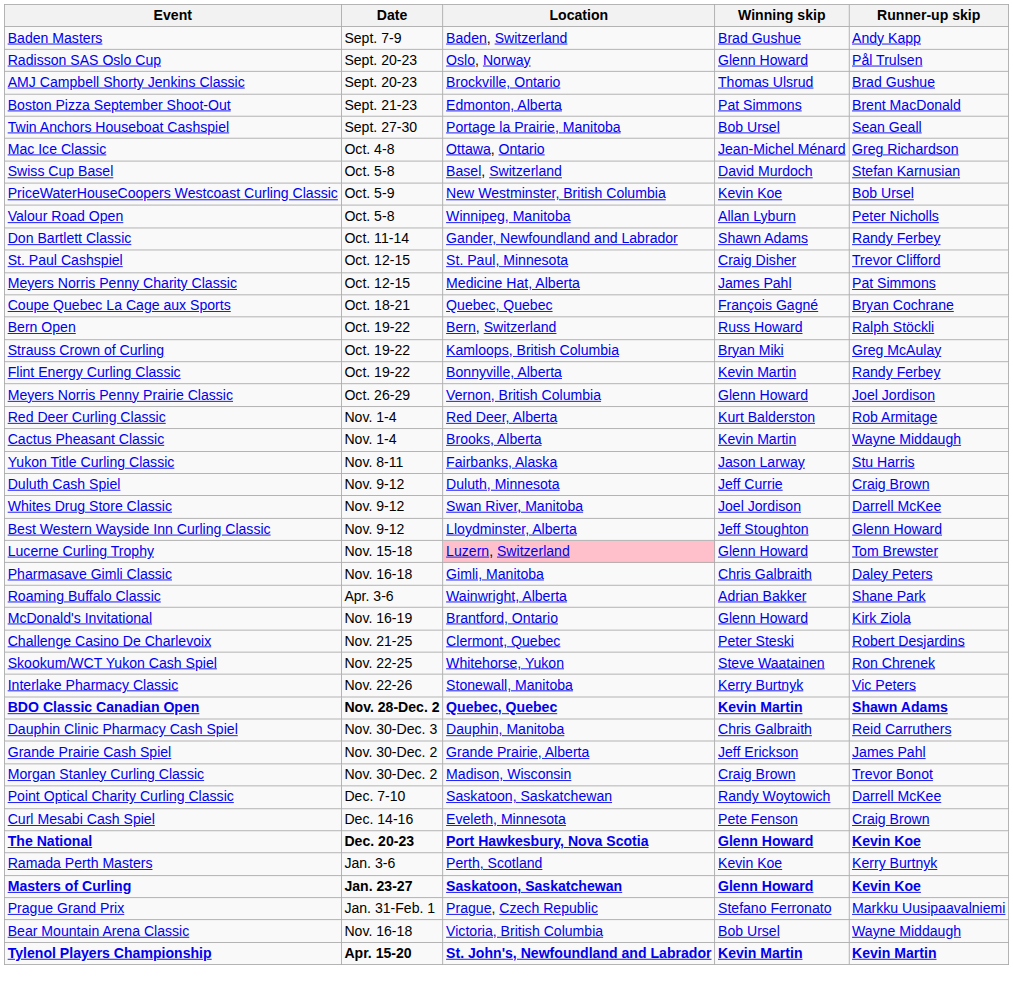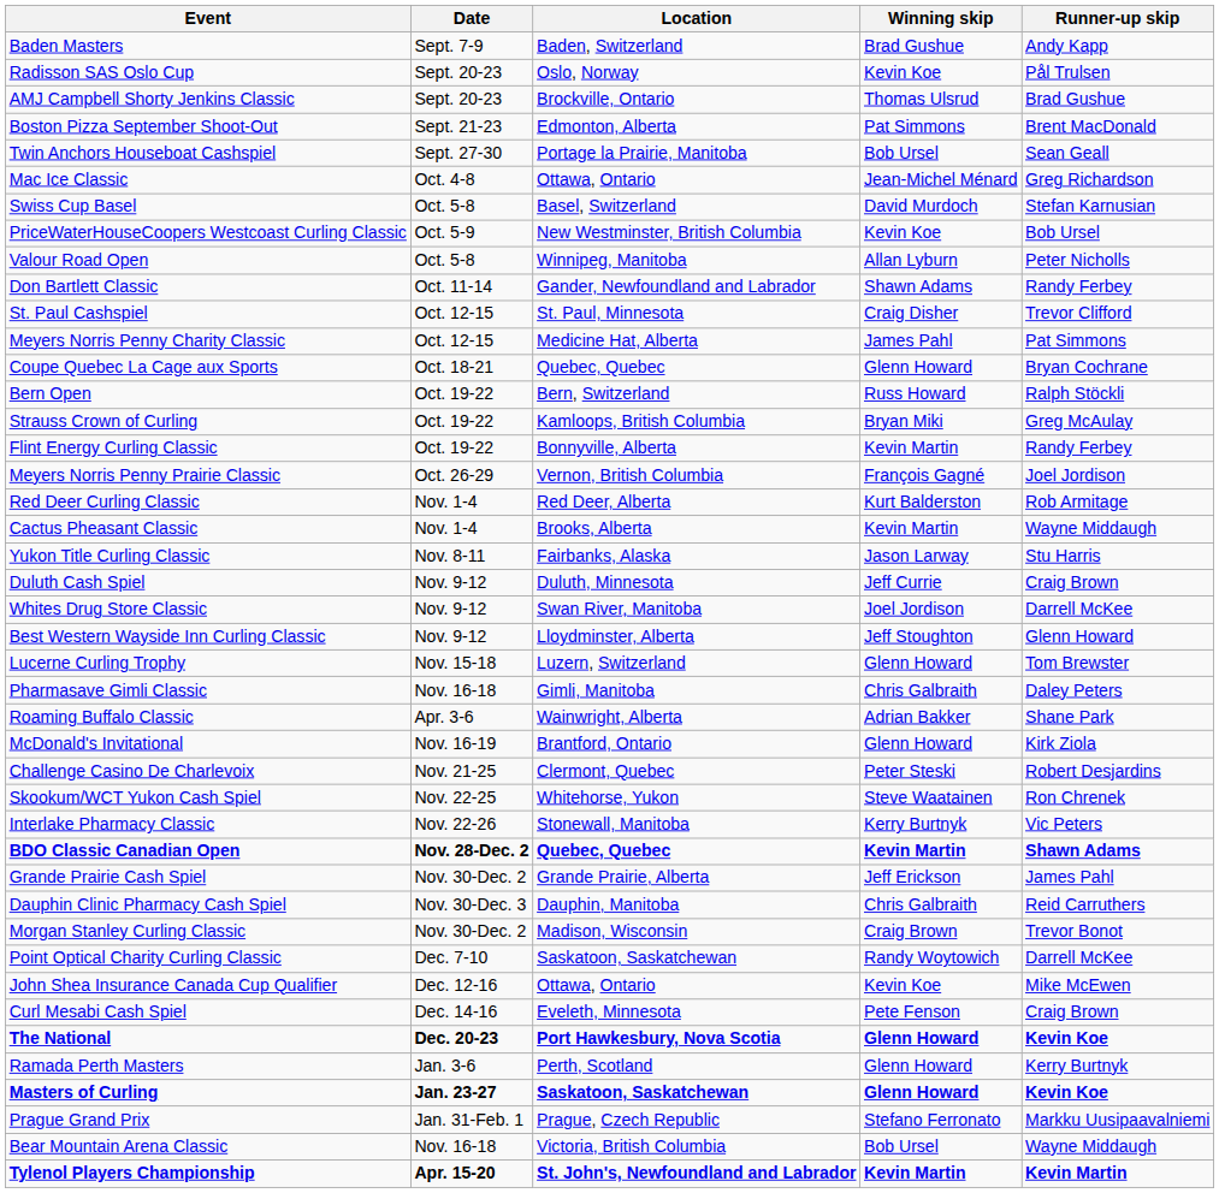 <table class="wikitable">
 <tr>
 <th>Event</th>
 <th>Date</th>
 <th>Location</th>
 <th>Winning skip</th>
 <th>Runner-up skip</th>
 </tr>
 <tr>
 <td><a href='#'>Baden Masters</a></td>
 <td>Sept. 7-9</td>
 <td><a href='#'>Baden</a>, <a href='#'>Switzerland</a></td>
 <td> <a href='#'>Brad Gushue</a></td>
 <td> <a href='#'>Andy Kapp</a></td>
 </tr>
 <tr>
 <td><a href='#'>Radisson SAS Oslo Cup</a></td>
 <td>Sept. 20-23</td>
 <td><a href='#'>Oslo</a>, <a href='#'>Norway</a></td>
-<td> <a href='#'>Glenn Howard</a></td>
+<td> <a href='#'>Kevin Koe</a></td>
 <td> <a href='#'>Pål Trulsen</a></td>
 </tr>
 <tr>
 <td><a href='#'>AMJ Campbell Shorty Jenkins Classic</a></td>
 <td>Sept. 20-23</td>
 <td><a href='#'>Brockville, Ontario</a></td>
 <td> <a href='#'>Thomas Ulsrud</a></td>
 <td> <a href='#'>Brad Gushue</a></td>
 </tr>
 <tr>
 <td><a href='#'>Boston Pizza September Shoot-Out</a></td>
 <td>Sept. 21-23</td>
 <td><a href='#'>Edmonton, Alberta</a></td>
 <td> <a href='#'>Pat Simmons</a></td>
 <td> <a href='#'>Brent MacDonald</a></td>
 </tr>
 <tr>
 <td><a href='#'>Twin Anchors Houseboat Cashspiel</a></td>
 <td>Sept. 27-30</td>
 <td><a href='#'>Portage la Prairie, Manitoba</a></td>
 <td> <a href='#'>Bob Ursel</a></td>
 <td> <a href='#'>Sean Geall</a></td>
 </tr>
 <tr>
 <td><a href='#'>Mac Ice Classic</a></td>
 <td>Oct. 4-8</td>
 <td><a href='#'>Ottawa</a>, <a href='#'>Ontario</a></td>
 <td> <a href='#'>Jean-Michel Ménard</a></td>
 <td> <a href='#'>Greg Richardson</a></td>
 </tr>
 <tr>
 <td><a href='#'>Swiss Cup Basel</a></td>
 <td>Oct. 5-8</td>
 <td><a href='#'>Basel</a>, <a href='#'>Switzerland</a></td>
 <td> <a href='#'>David Murdoch</a></td>
 <td> <a href='#'>Stefan Karnusian</a></td>
 </tr>
 <tr>
 <td><a href='#'>PriceWaterHouseCoopers Westcoast Curling Classic</a></td>
 <td>Oct. 5-9</td>
 <td><a href='#'>New Westminster, British Columbia</a></td>
 <td> <a href='#'>Kevin Koe</a></td>
 <td> <a href='#'>Bob Ursel</a></td>
 </tr>
 <tr>
 <td><a href='#'>Valour Road Open</a></td>
 <td>Oct. 5-8</td>
 <td><a href='#'>Winnipeg, Manitoba</a></td>
 <td> <a href='#'>Allan Lyburn</a></td>
 <td> <a href='#'>Peter Nicholls</a></td>
 </tr>
 <tr>
 <td><a href='#'>Don Bartlett Classic</a></td>
 <td>Oct. 11-14</td>
 <td><a href='#'>Gander, Newfoundland and Labrador</a></td>
 <td> <a href='#'>Shawn Adams</a></td>
 <td> <a href='#'>Randy Ferbey</a></td>
 </tr>
 <tr>
 <td><a href='#'>St. Paul Cashspiel</a></td>
 <td>Oct. 12-15</td>
 <td><a href='#'>St. Paul, Minnesota</a></td>
 <td> <a href='#'>Craig Disher</a></td>
 <td> <a href='#'>Trevor Clifford</a></td>
 </tr>
 <tr>
 <td><a href='#'>Meyers Norris Penny Charity Classic</a></td>
 <td>Oct. 12-15</td>
 <td><a href='#'>Medicine Hat, Alberta</a></td>
 <td> <a href='#'>James Pahl</a></td>
 <td> <a href='#'>Pat Simmons</a></td>
 </tr>
 <tr>
 <td><a href='#'>Coupe Quebec La Cage aux Sports</a></td>
 <td>Oct. 18-21</td>
 <td><a href='#'>Quebec, Quebec</a></td>
-<td> <a href='#'>François Gagné</a></td>
+<td> <a href='#'>Glenn Howard</a></td>
 <td> <a href='#'>Bryan Cochrane</a></td>
 </tr>
 <tr>
 <td><a href='#'>Bern Open</a></td>
 <td>Oct. 19-22</td>
 <td><a href='#'>Bern</a>, <a href='#'>Switzerland</a></td>
 <td> <a href='#'>Russ Howard</a></td>
 <td> <a href='#'>Ralph Stöckli</a></td>
 </tr>
 <tr>
 <td><a href='#'>Strauss Crown of Curling</a></td>
 <td>Oct. 19-22</td>
 <td><a href='#'>Kamloops, British Columbia</a></td>
 <td> <a href='#'>Bryan Miki</a></td>
 <td> <a href='#'>Greg McAulay</a></td>
 </tr>
 <tr>
 <td><a href='#'>Flint Energy Curling Classic</a></td>
 <td>Oct. 19-22</td>
 <td><a href='#'>Bonnyville, Alberta</a></td>
 <td>  <a href='#'>Kevin Martin</a></td>
 <td> <a href='#'>Randy Ferbey</a></td>
 </tr>
 <tr>
 <td><a href='#'>Meyers Norris Penny Prairie Classic</a></td>
 <td>Oct. 26-29</td>
 <td><a href='#'>Vernon, British Columbia</a></td>
-<td> <a href='#'>Glenn Howard</a></td>
+<td> <a href='#'>François Gagné</a></td>
 <td> <a href='#'>Joel Jordison</a></td>
 </tr>
 <tr>
 <td><a href='#'>Red Deer Curling Classic</a></td>
 <td>Nov. 1-4</td>
 <td><a href='#'>Red Deer, Alberta</a></td>
 <td> <a href='#'>Kurt Balderston</a></td>
 <td> <a href='#'>Rob Armitage</a></td>
 </tr>
 <tr>
 <td><a href='#'>Cactus Pheasant Classic</a></td>
 <td>Nov. 1-4</td>
 <td><a href='#'>Brooks, Alberta</a></td>
 <td> <a href='#'>Kevin Martin</a></td>
 <td> <a href='#'>Wayne Middaugh</a></td>
 </tr>
 <tr>
 <td><a href='#'>Yukon Title Curling Classic</a></td>
 <td>Nov. 8-11</td>
 <td><a href='#'>Fairbanks, Alaska</a></td>
 <td> <a href='#'>Jason Larway</a></td>
 <td> <a href='#'>Stu Harris</a></td>
 </tr>
 <tr>
 <td><a href='#'>Duluth Cash Spiel</a></td>
 <td>Nov. 9-12</td>
 <td><a href='#'>Duluth, Minnesota</a></td>
 <td> <a href='#'>Jeff Currie</a></td>
 <td> <a href='#'>Craig Brown</a></td>
 </tr>
 <tr>
 <td><a href='#'>Whites Drug Store Classic</a></td>
 <td>Nov. 9-12</td>
 <td><a href='#'>Swan River, Manitoba</a></td>
 <td> <a href='#'>Joel Jordison</a></td>
 <td> <a href='#'>Darrell McKee</a></td>
 </tr>
 <tr>
 <td><a href='#'>Best Western Wayside Inn Curling Classic</a></td>
 <td>Nov. 9-12</td>
 <td><a href='#'>Lloydminster, Alberta</a></td>
 <td> <a href='#'>Jeff Stoughton</a></td>
 <td> <a href='#'>Glenn Howard</a></td>
 </tr>
 <tr>
 <td><a href='#'>Lucerne Curling Trophy</a></td>
 <td>Nov. 15-18</td>
-<td style="background: pink;"><a href='#'>Luzern</a>, <a href='#'>Switzerland</a></td>
+<td><a href='#'>Luzern</a>, <a href='#'>Switzerland</a></td>
 <td> <a href='#'>Glenn Howard</a></td>
 <td> <a href='#'>Tom Brewster</a></td>
 </tr>
 <tr>
 <td><a href='#'>Pharmasave Gimli Classic</a></td>
 <td>Nov. 16-18</td>
 <td><a href='#'>Gimli, Manitoba</a></td>
 <td> <a href='#'>Chris Galbraith</a></td>
 <td> <a href='#'>Daley Peters</a></td>
 </tr>
 <tr>
 <td><a href='#'>Roaming Buffalo Classic</a></td>
 <td>Apr. 3-6</td>
 <td><a href='#'>Wainwright, Alberta</a></td>
 <td> <a href='#'>Adrian Bakker</a></td>
 <td> <a href='#'>Shane Park</a></td>
 </tr>
 <tr>
 <td><a href='#'>McDonald's Invitational</a></td>
 <td>Nov. 16-19</td>
 <td><a href='#'>Brantford, Ontario</a></td>
 <td> <a href='#'>Glenn Howard</a></td>
 <td> <a href='#'>Kirk Ziola</a></td>
 </tr>
 <tr>
 <td><a href='#'>Challenge Casino De Charlevoix</a></td>
 <td>Nov. 21-25</td>
 <td><a href='#'>Clermont, Quebec</a></td>
 <td> <a href='#'>Peter Steski</a></td>
 <td> <a href='#'>Robert Desjardins</a></td>
 </tr>
 <tr>
 <td><a href='#'>Skookum/WCT Yukon Cash Spiel</a></td>
 <td>Nov. 22-25</td>
 <td><a href='#'>Whitehorse, Yukon</a></td>
 <td> <a href='#'>Steve Waatainen</a></td>
 <td> <a href='#'>Ron Chrenek</a></td>
 </tr>
 <tr>
 <td><a href='#'>Interlake Pharmacy Classic</a></td>
 <td>Nov. 22-26</td>
 <td><a href='#'>Stonewall, Manitoba</a></td>
 <td> <a href='#'>Kerry Burtnyk</a></td>
 <td> <a href='#'>Vic Peters</a></td>
 </tr>
 <tr>
 <td><strong><a href='#'>BDO Classic Canadian Open</a></strong></td>
 <td><strong>Nov. 28-Dec. 2</strong></td>
 <td><strong><a href='#'>Quebec, Quebec</a></strong></td>
 <td><strong> <a href='#'>Kevin Martin</a></strong></td>
 <td><strong> <a href='#'>Shawn Adams</a></strong></td>
 </tr>
 <tr>
+<td><a href='#'>Grande Prairie Cash Spiel</a></td>
+<td>Nov. 30-Dec. 2</td>
+<td><a href='#'>Grande Prairie, Alberta</a></td>
+<td> <a href='#'>Jeff Erickson</a></td>
+<td> <a href='#'>James Pahl</a></td>
+</tr>
+<tr>
 <td><a href='#'>Dauphin Clinic Pharmacy Cash Spiel</a></td>
 <td>Nov. 30-Dec. 3</td>
 <td><a href='#'>Dauphin, Manitoba</a></td>
 <td> <a href='#'>Chris Galbraith</a></td>
 <td> <a href='#'>Reid Carruthers</a></td>
-</tr>
-<tr>
-<td><a href='#'>Grande Prairie Cash Spiel</a></td>
-<td>Nov. 30-Dec. 2</td>
-<td><a href='#'>Grande Prairie, Alberta</a></td>
-<td> <a href='#'>Jeff Erickson</a></td>
-<td> <a href='#'>James Pahl</a></td>
 </tr>
 <tr>
 <td><a href='#'>Morgan Stanley Curling Classic</a></td>
 <td>Nov. 30-Dec. 2</td>
 <td><a href='#'>Madison, Wisconsin</a></td>
 <td> <a href='#'>Craig Brown</a></td>
 <td> <a href='#'>Trevor Bonot</a></td>
 </tr>
 <tr>
 <td><a href='#'>Point Optical Charity Curling Classic</a></td>
 <td>Dec. 7-10</td>
 <td><a href='#'>Saskatoon, Saskatchewan</a></td>
 <td> <a href='#'>Randy Woytowich</a></td>
 <td> <a href='#'>Darrell McKee</a></td>
+</tr>
+<tr>
+<td><a href='#'>John Shea Insurance Canada Cup Qualifier</a></td>
+<td>Dec. 12-16</td>
+<td><a href='#'>Ottawa</a>, <a href='#'>Ontario</a></td>
+<td> <a href='#'>Kevin Koe</a></td>
+<td> <a href='#'>Mike McEwen</a></td>
 </tr>
 <tr>
 <td><a href='#'>Curl Mesabi Cash Spiel</a></td>
 <td>Dec. 14-16</td>
 <td><a href='#'>Eveleth, Minnesota</a></td>
 <td> <a href='#'>Pete Fenson</a></td>
 <td> <a href='#'>Craig Brown</a></td>
 </tr>
 <tr>
 <td><strong><a href='#'>The National</a></strong></td>
 <td><strong>Dec. 20-23</strong></td>
 <td><strong><a href='#'>Port Hawkesbury, Nova Scotia</a></strong></td>
 <td><strong> <a href='#'>Glenn Howard</a></strong></td>
 <td><strong> <a href='#'>Kevin Koe</a></strong></td>
 </tr>
 <tr>
 <td><a href='#'>Ramada Perth Masters</a></td>
 <td>Jan. 3-6</td>
 <td><a href='#'>Perth, Scotland</a></td>
-<td> <a href='#'>Kevin Koe</a></td>
+<td> <a href='#'>Glenn Howard</a></td>
 <td> <a href='#'>Kerry Burtnyk</a></td>
 </tr>
 <tr>
 <td><strong><a href='#'>Masters of Curling</a></strong></td>
 <td><strong>Jan. 23-27</strong></td>
 <td><strong><a href='#'>Saskatoon, Saskatchewan</a></strong></td>
 <td><strong> <a href='#'>Glenn Howard</a></strong></td>
 <td><strong> <a href='#'>Kevin Koe</a></strong></td>
 </tr>
 <tr>
 <td><a href='#'>Prague Grand Prix</a></td>
 <td>Jan. 31-Feb. 1</td>
 <td><a href='#'>Prague</a>, <a href='#'>Czech Republic</a></td>
 <td> <a href='#'>Stefano Ferronato</a></td>
 <td> <a href='#'>Markku Uusipaavalniemi</a></td>
 </tr>
 <tr>
 <td><a href='#'>Bear Mountain Arena Classic</a></td>
 <td>Nov. 16-18</td>
 <td><a href='#'>Victoria, British Columbia</a></td>
 <td> <a href='#'>Bob Ursel</a></td>
 <td> <a href='#'>Wayne Middaugh</a></td>
 </tr>
 <tr>
 <td><strong><a href='#'>Tylenol Players Championship</a></strong></td>
 <td><strong>Apr. 15-20</strong></td>
 <td><strong><a href='#'>St. John's, Newfoundland and Labrador</a></strong></td>
 <td><strong> <a href='#'>Kevin Martin</a></strong></td>
 <td><strong> <a href='#'>Kevin Martin</a></strong></td>
 </tr>
 </table>
